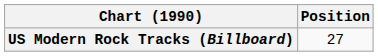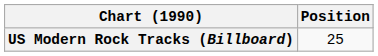 <table class="wikitable plainrowheaders" style="text-align:center">
 <tr>
 <th scope="col">Chart (1990)</th>
 <th scope="col">Position</th>
 </tr>
 <tr>
 <th scope="row">US Modern Rock Tracks (<em>Billboard</em>)</th>
-<td>27</td>
+<td>25</td>
 </tr>
 </table>
